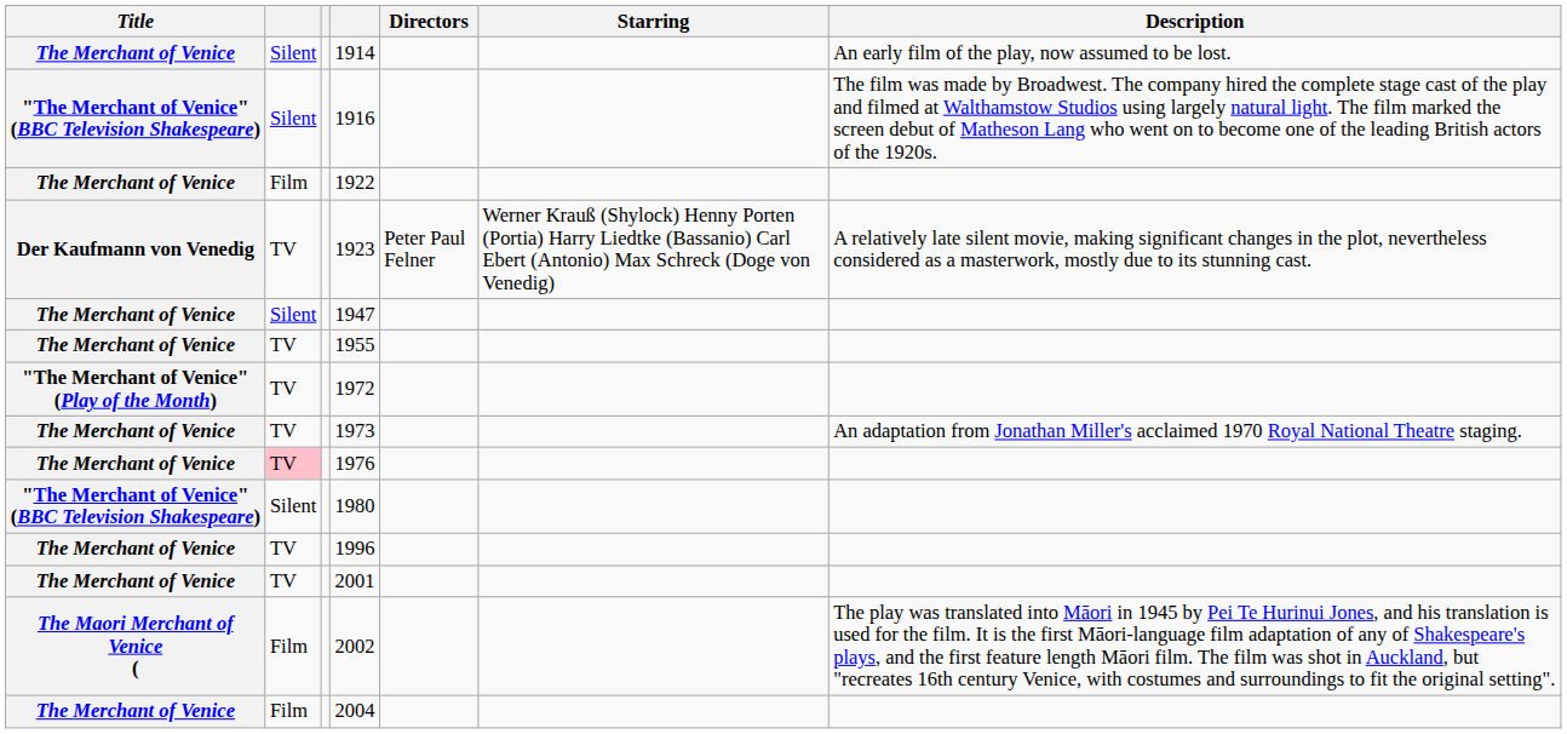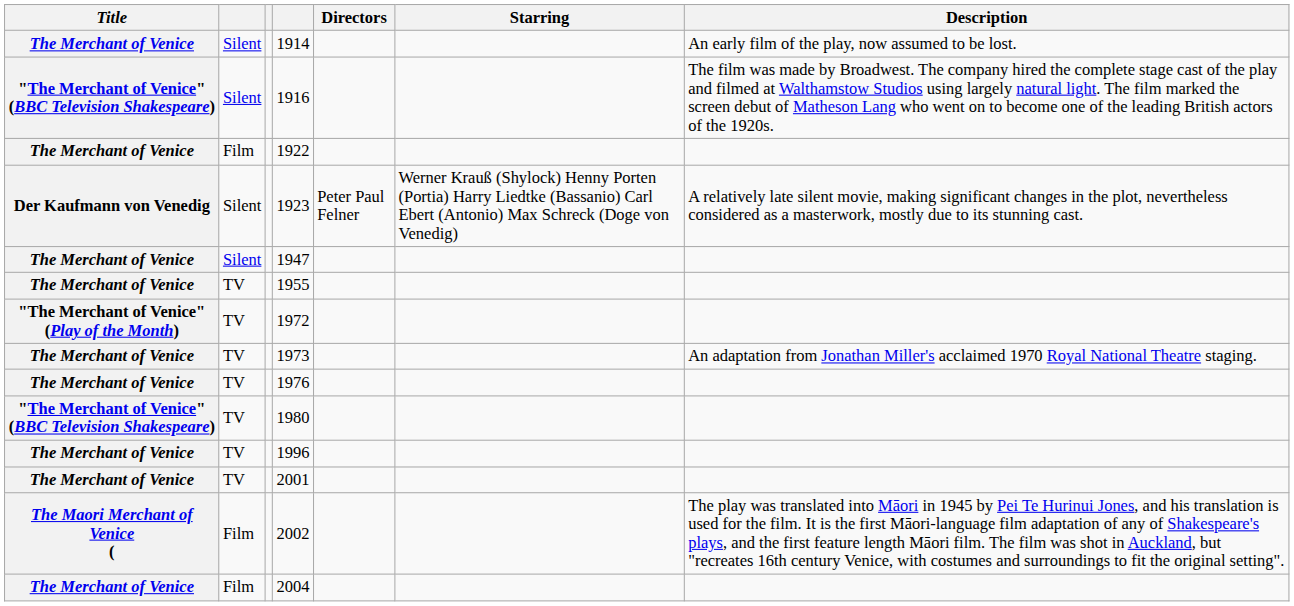 <table class="wikitable sortable">
 <tr>
 <th scope="col"><em>Title</em></th>
 <th scope="col"></th>
 <th scope="col"></th>
 <th scope="col"></th>
 <th scope="col" class="unsortable">Directors</th>
 <th scope="col" class="unsortable" style="min-width: 10em">Starring</th>
 <th scope="col" class="unsortable" style="min-width: 15em">Description</th>
 </tr>
 <tr>
 <th scope="row" style="white-space: nowrap"><em><a href='#'>The Merchant of Venice</a></em></th>
 <td><a href='#'>Silent</a></td>
 <td></td>
 <td>1914</td>
 <td></td>
 <td></td>
 <td>An early film of the play, now assumed to be lost.</td>
 </tr>
 <tr>
 <th scope="row" style="white-space: nowrap">"<a href='#'>The Merchant of Venice</a>"<br>(<em><a href='#'>BBC Television Shakespeare</a></em>)</th>
 <td><a href='#'>Silent</a></td>
 <td></td>
 <td>1916</td>
 <td></td>
 <td></td>
 <td>The film was made by Broadwest. The company hired the complete stage cast of the play and filmed at <a href='#'>Walthamstow Studios</a> using largely <a href='#'>natural light</a>. The film marked the screen debut of <a href='#'>Matheson Lang</a> who went on to become one of the leading British actors of the 1920s.</td>
 </tr>
 <tr>
 <th scope="row" style="white-space: nowrap"><em>The Merchant of Venice</em></th>
 <td>Film</td>
 <td></td>
 <td>1922</td>
 <td></td>
 <td></td>
 <td></td>
 </tr>
 <tr>
 <th>Der Kaufmann von Venedig</th>
-<td>TV</td>
+<td>Silent</td>
 <td></td>
 <td>1923</td>
 <td>Peter Paul Felner</td>
 <td>Werner Krauß (Shylock)   Henny Porten (Portia)   Harry Liedtke (Bassanio)   Carl Ebert (Antonio)   Max Schreck (Doge von Venedig)</td>
 <td>A relatively late silent movie, making significant changes in the plot, nevertheless considered as a masterwork, mostly due to its stunning cast.</td>
 </tr>
 <tr>
 <th scope="row" style="white-space: nowrap"><em>The Merchant of Venice</em></th>
 <td><a href='#'>Silent</a></td>
 <td></td>
 <td>1947</td>
 <td></td>
 <td></td>
 <td></td>
 </tr>
 <tr>
 <th scope="row" style="white-space: nowrap"><em>The Merchant of Venice</em></th>
 <td>TV</td>
 <td></td>
 <td>1955</td>
 <td></td>
 <td></td>
 <td></td>
 </tr>
 <tr>
 <th scope="row" style="white-space: nowrap">"The Merchant of Venice"<br>(<em><a href='#'>Play of the Month</a></em>)</th>
 <td>TV</td>
 <td></td>
 <td>1972</td>
 <td></td>
 <td></td>
 <td></td>
 </tr>
 <tr>
 <th scope="row" style="white-space: nowrap"><em>The Merchant of Venice</em></th>
 <td>TV</td>
 <td></td>
 <td>1973</td>
 <td></td>
 <td></td>
 <td>An adaptation from <a href='#'>Jonathan Miller's</a> acclaimed 1970 <a href='#'>Royal National Theatre</a> staging.</td>
 </tr>
 <tr>
 <th scope="row" style="white-space: nowrap"><em>The Merchant of Venice</em></th>
-<td style="background: pink;">TV</td>
+<td>TV</td>
 <td></td>
 <td>1976</td>
 <td></td>
 <td></td>
 <td></td>
 </tr>
 <tr>
 <th scope="row" style="white-space: nowrap">"<a href='#'>The Merchant of Venice</a>"<br>(<em><a href='#'>BBC Television Shakespeare</a></em>)</th>
-<td>Silent</td>
+<td>TV</td>
 <td></td>
 <td>1980</td>
 <td></td>
 <td></td>
 <td></td>
 </tr>
 <tr>
 <th scope="row" style="white-space: nowrap"><em>The Merchant of Venice</em></th>
 <td>TV</td>
 <td></td>
 <td>1996</td>
 <td></td>
 <td></td>
 <td></td>
 </tr>
 <tr>
 <th scope="row" style="white-space: nowrap"><em>The Merchant of Venice</em></th>
 <td>TV</td>
 <td></td>
 <td>2001</td>
 <td></td>
 <td></td>
 <td></td>
 </tr>
 <tr>
 <th scope="row" style="white-space: normal"><em><a href='#'>The Maori Merchant of Venice</a></em><br>(</th>
 <td>Film</td>
 <td></td>
 <td>2002</td>
 <td></td>
 <td></td>
 <td>The play was translated into <a href='#'>Māori</a> in 1945 by <a href='#'>Pei Te Hurinui Jones</a>, and his translation is used for the film. It is the first Māori-language film adaptation of any of <a href='#'>Shakespeare's plays</a>, and the first feature length Māori film. The film was shot in <a href='#'>Auckland</a>, but "recreates 16th century Venice, with costumes and surroundings to fit the original setting".</td>
 </tr>
 <tr>
 <th scope="row" style="white-space: nowrap"><em><a href='#'>The Merchant of Venice</a></em></th>
 <td>Film</td>
 <td></td>
 <td>2004</td>
 <td></td>
 <td></td>
 <td></td>
 </tr>
 </table>
